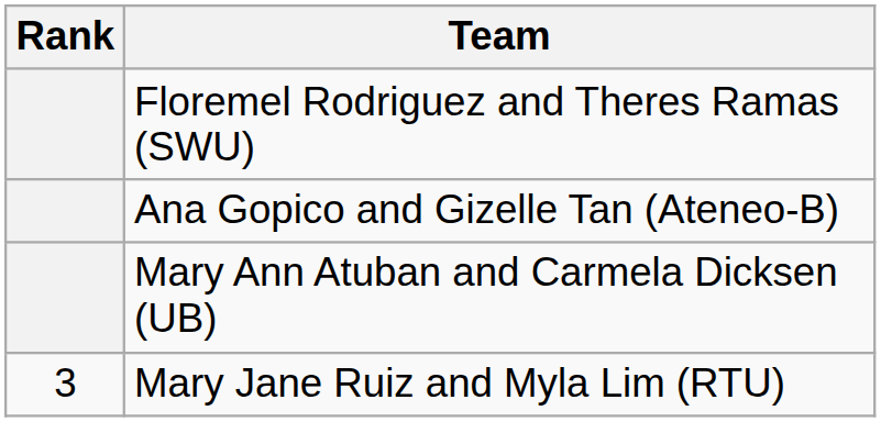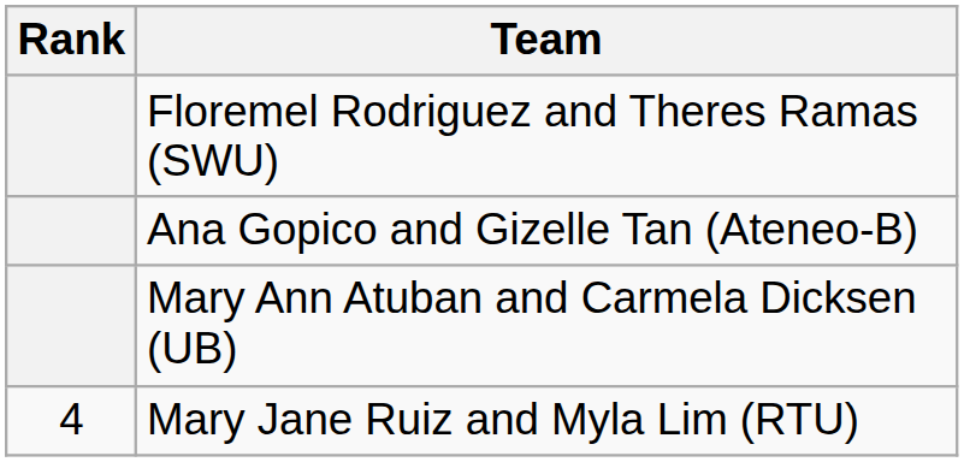 <table class="wikitable" style="text-align: center;">
 <tr>
 <th width=40>Rank</th>
 <th width=290>Team</th>
 </tr>
 <tr>
 <th></th>
 <td style="text-align:left;">Floremel Rodriguez and Theres Ramas (SWU)</td>
 </tr>
 <tr>
 <th></th>
 <td style="text-align:left;">Ana Gopico and Gizelle Tan (Ateneo-B)</td>
 </tr>
 <tr>
 <th></th>
 <td style="text-align:left;">Mary Ann Atuban and Carmela Dicksen (UB)</td>
 </tr>
 <tr>
-<td>3</td>
+<td>4</td>
 <td style="text-align:left;">Mary Jane Ruiz and Myla Lim (RTU)</td>
 </tr>
 </table>
